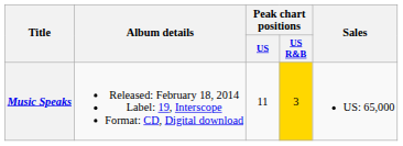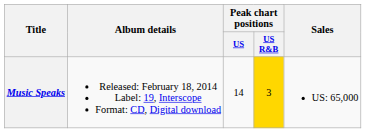 <table class="wikitable plainrowheaders" style="text-align:center;">
 <tr>
 <th scope="col" rowspan="2">Title</th>
 <th scope="col" rowspan="2">Album details</th>
 <th scope="col" colspan="2">Peak chart positions</th>
 <th scope="col" rowspan="2">Sales</th>
 </tr>
 <tr>
 <th scope="col" style="width:3em;font-size:85%;"><a href='#'>US</a><br></th>
 <th scope="col" style="width:3em;font-size:85%;"><a href='#'>US<br>R&B</a><br></th>
 </tr>
 <tr>
 <th scope="row"><em><a href='#'>Music Speaks</a></em></th>
 <td><br><ul><li>Released: February 18, 2014</li><li>Label: <a href='#'>19</a>, <a href='#'>Interscope</a></li><li>Format: <a href='#'>CD</a>, <a href='#'>Digital download</a></li></ul></td>
-<td>11</td>
+<td>14</td>
 <td style="background: gold;">3</td>
 <td><br><ul><li>US: 65,000</li></ul></td>
 </tr>
 </table>
